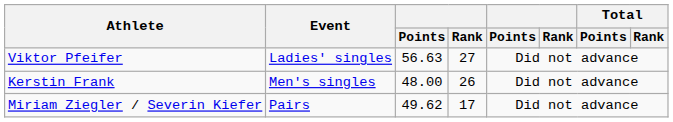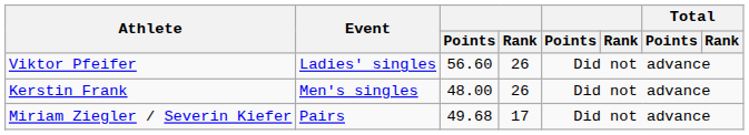 <table class="wikitable" style="font-size:90%">
 <tr>
 <th rowspan="2">Athlete</th>
 <th rowspan="2">Event</th>
 <th colspan="2"></th>
 <th colspan="2"></th>
 <th colspan="2">Total</th>
 </tr>
 <tr style="font-size:95%">
 <th>Points</th>
 <th>Rank</th>
 <th>Points</th>
 <th>Rank</th>
 <th>Points</th>
 <th>Rank</th>
 </tr>
 <tr align=center>
 <td align=left><a href='#'>Viktor Pfeifer</a></td>
 <td align=left><a href='#'>Ladies' singles</a></td>
-<td>56.63</td>
-<td>27</td>
+<td>56.60</td>
+<td>26</td>
 <td colspan=4>Did not advance</td>
 </tr>
 <tr align=center>
 <td align=left><a href='#'>Kerstin Frank</a></td>
 <td align=left><a href='#'>Men's singles</a></td>
 <td>48.00</td>
 <td>26</td>
 <td colspan=4>Did not advance</td>
 </tr>
 <tr align=center>
 <td align=left><a href='#'>Miriam Ziegler</a> / <a href='#'>Severin Kiefer</a></td>
 <td align=left><a href='#'>Pairs</a></td>
-<td>49.62</td>
+<td>49.68</td>
 <td>17</td>
 <td colspan=4>Did not advance</td>
 </tr>
 </table>
